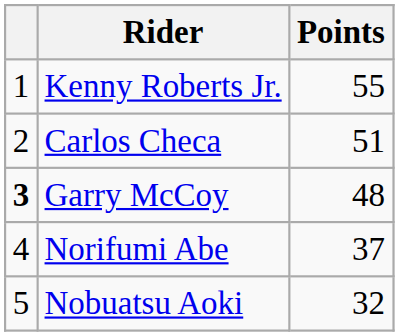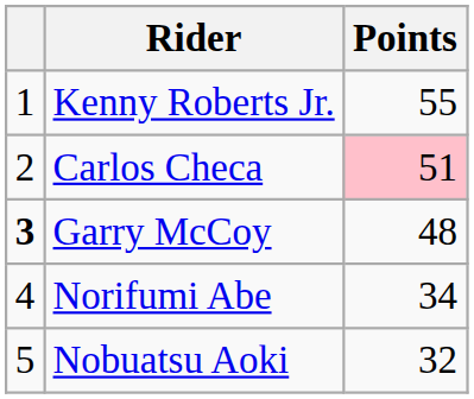 <table class="wikitable" style="font-size: 95%;">
 <tr>
 <th></th>
 <th>Rider</th>
 <th>Points</th>
 </tr>
 <tr>
 <td align=center>1</td>
 <td> <a href='#'>Kenny Roberts Jr.</a></td>
 <td align=right>55</td>
 </tr>
 <tr>
 <td align=center>2</td>
 <td> <a href='#'>Carlos Checa</a></td>
-<td align=right>51</td>
+<td align=right style="background: pink;">51</td>
 </tr>
 <tr>
 <td align=center><strong>3</strong></td>
 <td> <a href='#'>Garry McCoy</a></td>
 <td align=right>48</td>
 </tr>
 <tr>
 <td align=center>4</td>
 <td> <a href='#'>Norifumi Abe</a></td>
-<td align=right>37</td>
+<td align=right>34</td>
 </tr>
 <tr>
 <td align=center>5</td>
 <td> <a href='#'>Nobuatsu Aoki</a></td>
 <td align=right>32</td>
 </tr>
 </table>
